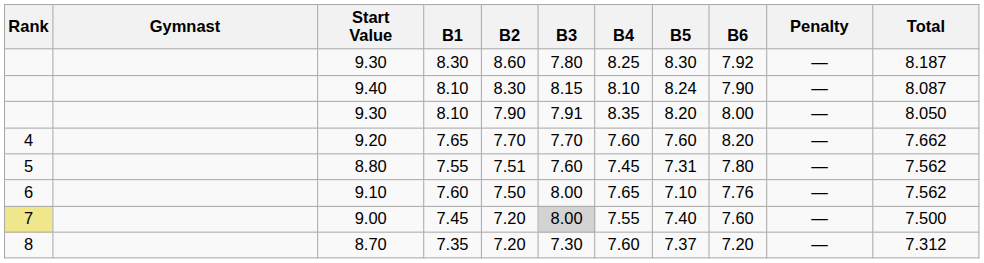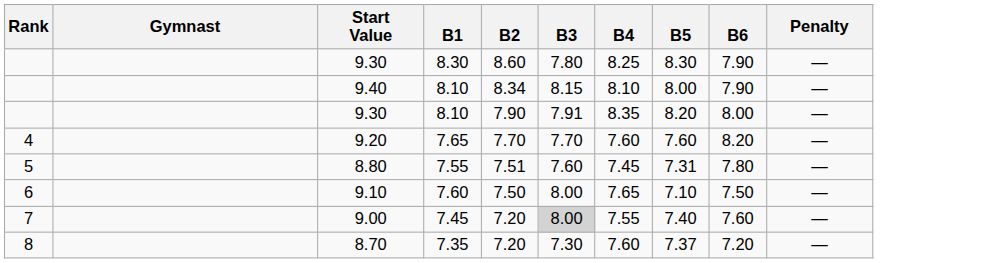 <table class="wikitable" style="text-align:center">
 <tr>
 <th>Rank</th>
 <th width=250>Gymnast</th>
 <th style="width:6em">Start<br>Value</th>
 <th style="vertical-align:bottom; width:3em">B1</th>
 <th style="vertical-align:bottom; width:3em">B2</th>
 <th style="vertical-align:bottom; width:3em">B3</th>
 <th style="vertical-align:bottom; width:3em">B4</th>
 <th style="vertical-align:bottom; width:3em">B5</th>
 <th style="vertical-align:bottom; width:3em">B6</th>
 <th style="width:6em">Penalty</th>
-<th style="width:6em">Total</th>
 </tr>
 <tr>
 <td></td>
 <td align=left></td>
 <td>9.30</td>
 <td>8.30</td>
 <td>8.60</td>
 <td>7.80</td>
 <td>8.25</td>
 <td>8.30</td>
-<td>7.92</td>
+<td>7.90</td>
 <td>—</td>
-<td>8.187</td>
 </tr>
 <tr>
 <td></td>
 <td align=left></td>
 <td>9.40</td>
 <td>8.10</td>
-<td>8.30</td>
+<td>8.34</td>
 <td>8.15</td>
 <td>8.10</td>
-<td>8.24</td>
+<td>8.00</td>
 <td>7.90</td>
 <td>—</td>
-<td>8.087</td>
 </tr>
 <tr>
 <td></td>
 <td align=left></td>
 <td>9.30</td>
 <td>8.10</td>
 <td>7.90</td>
 <td>7.91</td>
 <td>8.35</td>
 <td>8.20</td>
 <td>8.00</td>
 <td>—</td>
-<td>8.050</td>
 </tr>
 <tr>
 <td>4</td>
 <td align=left></td>
 <td>9.20</td>
 <td>7.65</td>
 <td>7.70</td>
 <td>7.70</td>
 <td>7.60</td>
 <td>7.60</td>
 <td>8.20</td>
 <td>—</td>
-<td>7.662</td>
 </tr>
 <tr>
 <td>5</td>
 <td align=left></td>
 <td>8.80</td>
 <td>7.55</td>
 <td>7.51</td>
 <td>7.60</td>
 <td>7.45</td>
 <td>7.31</td>
 <td>7.80</td>
 <td>—</td>
-<td>7.562</td>
 </tr>
 <tr>
 <td>6</td>
 <td align=left></td>
 <td>9.10</td>
 <td>7.60</td>
 <td>7.50</td>
 <td>8.00</td>
 <td>7.65</td>
 <td>7.10</td>
-<td>7.76</td>
+<td>7.50</td>
 <td>—</td>
-<td>7.562</td>
 </tr>
 <tr>
-<td style="background: khaki;">7</td>
+<td>7</td>
 <td align=left></td>
 <td>9.00</td>
 <td>7.45</td>
 <td>7.20</td>
 <td style="background: lightgrey;">8.00</td>
 <td>7.55</td>
 <td>7.40</td>
 <td>7.60</td>
 <td>—</td>
-<td>7.500</td>
 </tr>
 <tr>
 <td>8</td>
 <td align=left></td>
 <td>8.70</td>
 <td>7.35</td>
 <td>7.20</td>
 <td>7.30</td>
 <td>7.60</td>
 <td>7.37</td>
 <td>7.20</td>
 <td>—</td>
-<td>7.312</td>
 </tr>
 </table>
